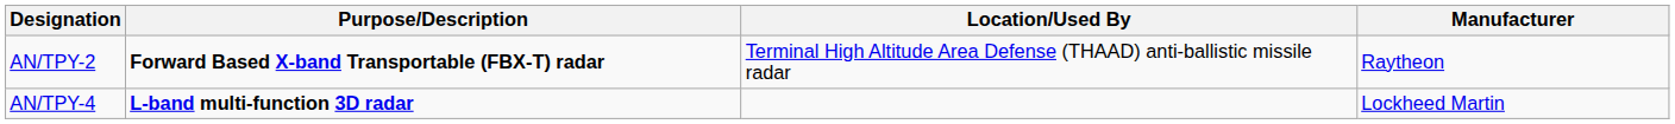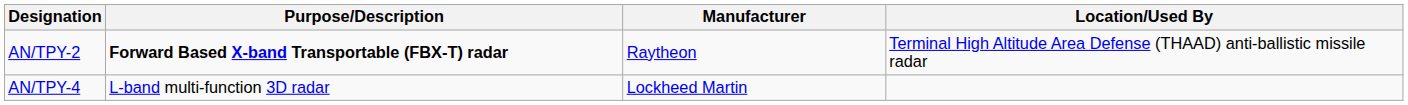 <table class="wikitable sortable">
 <tr>
 <th scope="col">Designation</th>
 <th scope="col" style="width: 500px;">Purpose/Description</th>
+<th scope="col" style="width: 250px;">Manufacturer</th>
 <th scope="col" style="width: 500px;">Location/Used By</th>
-<th scope="col" style="width: 250px;">Manufacturer</th>
 </tr>
 <tr>
 <td><a href='#'>AN/TPY-2</a></td>
 <td><strong>Forward Based <a href='#'>X-band</a> Transportable (FBX-T) radar</strong></td>
+<td><a href='#'>Raytheon</a></td>
 <td><a href='#'>Terminal High Altitude Area Defense</a> (THAAD) anti-ballistic missile radar</td>
-<td><a href='#'>Raytheon</a></td>
 </tr>
 <tr>
 <td><a href='#'>AN/TPY-4</a></td>
-<td><strong><a href='#'>L-band</a> multi-function <a href='#'>3D radar</a></strong></td>
+<td><a href='#'>L-band</a> multi-function <a href='#'>3D radar</a></td>
+<td><a href='#'>Lockheed Martin</a></td>
 <td></td>
-<td><a href='#'>Lockheed Martin</a></td>
 </tr>
 </table>
